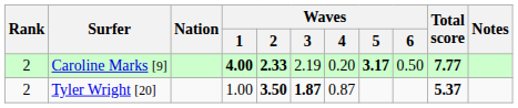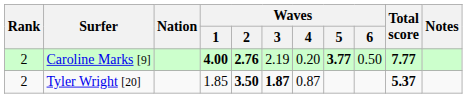 <table class="wikitable sortable" style="text-align:center">
 <tr>
 <th rowspan=2>Rank</th>
 <th rowspan=2>Surfer</th>
 <th rowspan=2>Nation</th>
 <th colspan=6>Waves</th>
 <th rowspan=2>Total<br>score</th>
 <th rowspan=2>Notes</th>
 </tr>
 <tr>
 <th>1</th>
 <th>2</th>
 <th>3</th>
 <th>4</th>
 <th>5</th>
 <th>6</th>
 </tr>
 <tr bgcolor=ccffcc>
 <td>2</td>
 <td align=left><a href='#'>Caroline Marks</a> <small>[9]</small></td>
 <td align=left></td>
 <td><strong>4.00</strong></td>
-<td><strong>2.33</strong></td>
+<td><strong>2.76</strong></td>
 <td>2.19</td>
 <td>0.20</td>
-<td><strong>3.17</strong></td>
+<td><strong>3.77</strong></td>
 <td>0.50</td>
 <td><strong>7.77</strong></td>
 <td></td>
 </tr>
 <tr>
 <td>2</td>
 <td align=left><a href='#'>Tyler Wright</a> <small>[20]</small></td>
 <td align=left></td>
-<td>1.00</td>
+<td>1.85</td>
 <td><strong>3.50</strong></td>
 <td><strong>1.87</strong></td>
 <td>0.87</td>
 <td></td>
 <td></td>
 <td><strong>5.37</strong></td>
 <td></td>
 </tr>
 </table>
